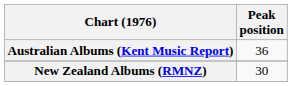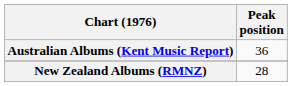 <table class="wikitable sortable plainrowheaders" style="text-align:center">
 <tr>
 <th scope="col">Chart (1976)</th>
 <th scope="col">Peak<br>position</th>
 </tr>
 <tr>
 <th scope="row">Australian Albums (<a href='#'>Kent Music Report</a>)</th>
 <td>36</td>
 </tr>
 <tr>
 </tr>
 <tr>
 <th scope="row">New Zealand Albums (<a href='#'>RMNZ</a>)</th>
-<td>30</td>
+<td>28</td>
 </tr>
 </table>
